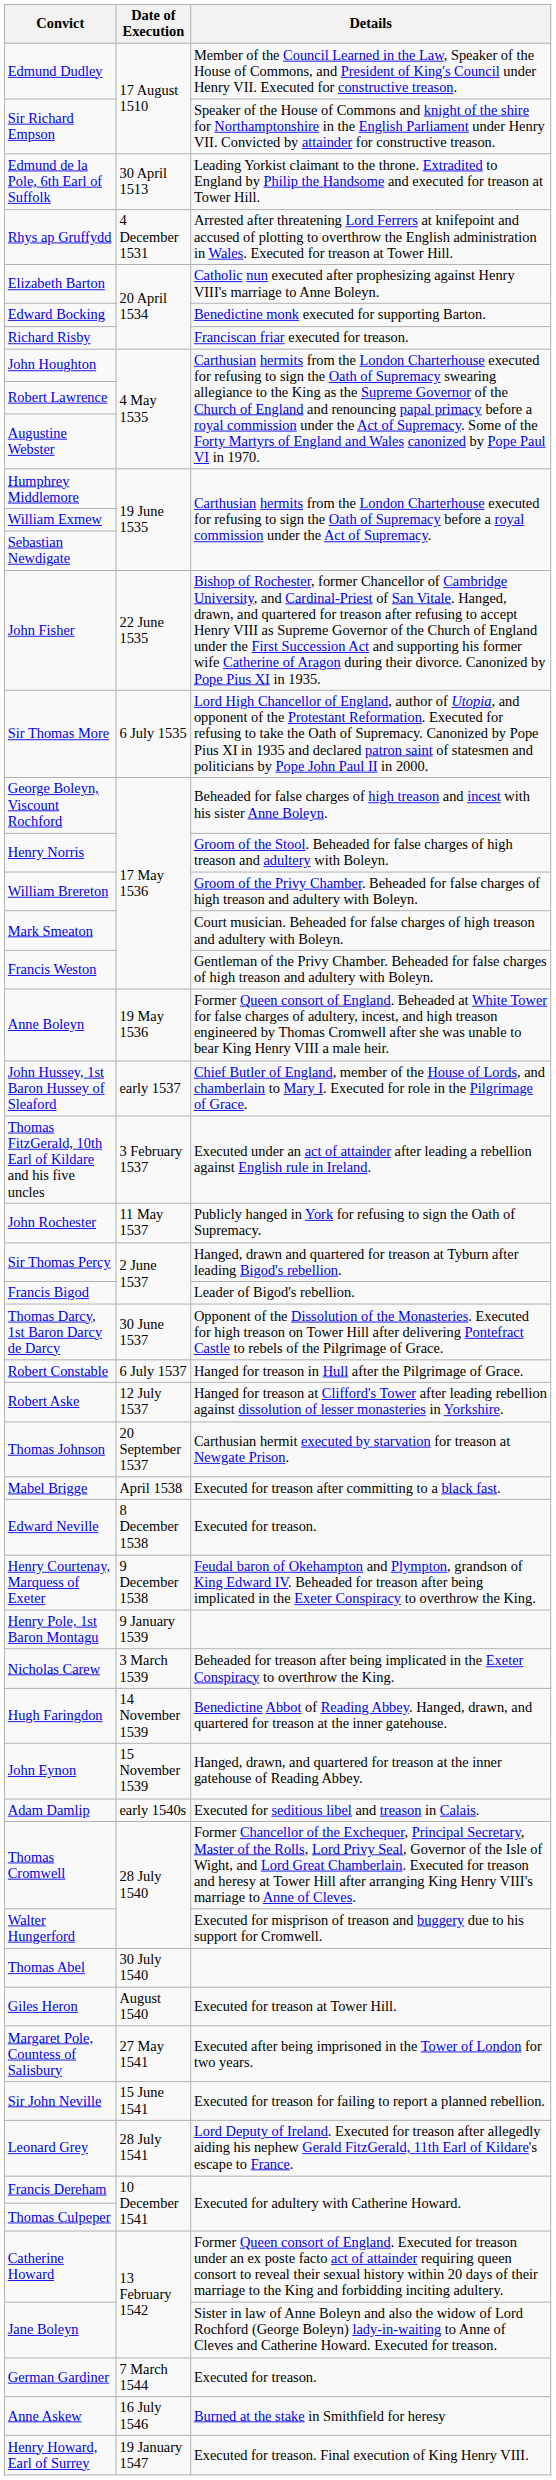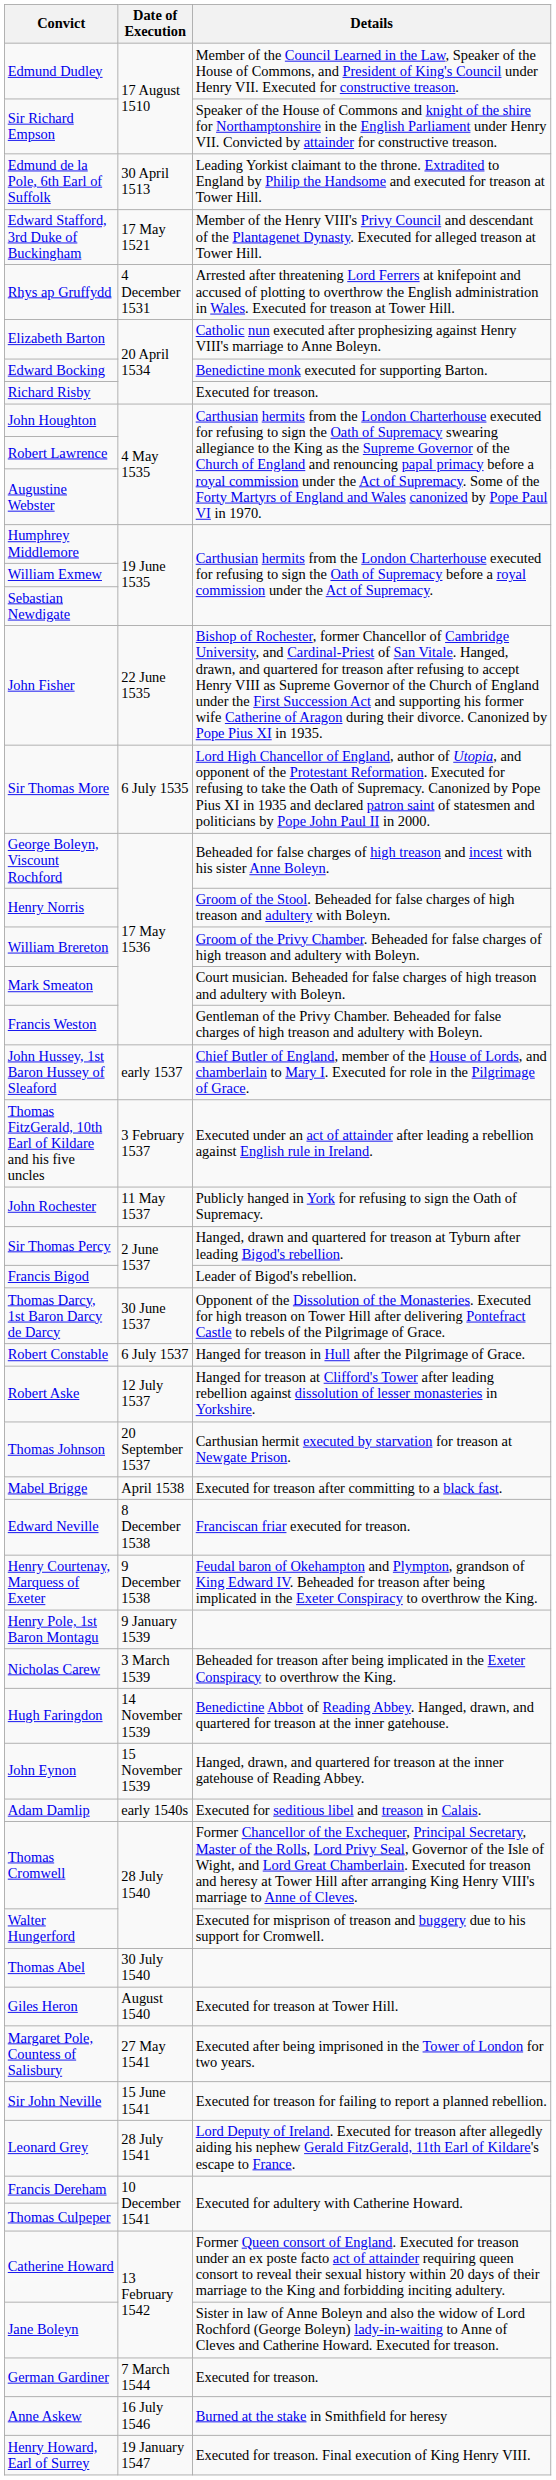 <table class="wikitable">
 <tr>
 <th>Convict</th>
 <th>Date of Execution</th>
 <th>Details</th>
 </tr>
 <tr>
 <td><a href='#'>Edmund Dudley</a></td>
 <td rowspan="2">17 August 1510</td>
 <td>Member of the <a href='#'>Council Learned in the Law</a>, Speaker of the House of Commons, and <a href='#'>President of King's Council</a> under Henry VII. Executed for <a href='#'>constructive treason</a>.</td>
 </tr>
 <tr>
 <td><a href='#'>Sir Richard Empson</a></td>
 <td>Speaker of the House of Commons and <a href='#'>knight of the shire</a> for <a href='#'>Northamptonshire</a> in the <a href='#'>English Parliament</a> under Henry VII. Convicted by <a href='#'>attainder</a> for constructive treason.</td>
 </tr>
 <tr>
 <td><a href='#'>Edmund de la Pole, 6th Earl of Suffolk</a></td>
 <td>30 April 1513</td>
 <td>Leading Yorkist claimant to the throne. <a href='#'>Extradited</a> to England by <a href='#'>Philip the Handsome</a> and executed for treason at Tower Hill.</td>
 </tr>
 <tr>
+<td><a href='#'>Edward Stafford, 3rd Duke of Buckingham</a></td>
+<td>17 May 1521</td>
+<td>Member of the Henry VIII's <a href='#'>Privy Council</a> and descendant of the <a href='#'>Plantagenet Dynasty</a>. Executed for alleged treason at Tower Hill.</td>
+</tr>
+<tr>
 <td><a href='#'>Rhys ap Gruffydd</a></td>
 <td>4 December 1531</td>
 <td>Arrested after threatening <a href='#'>Lord Ferrers</a> at knifepoint and accused of plotting to overthrow the English administration in <a href='#'>Wales</a>. Executed for treason at Tower Hill.</td>
 </tr>
 <tr>
 <td><a href='#'>Elizabeth Barton</a></td>
 <td rowspan="3">20 April 1534</td>
 <td><a href='#'>Catholic</a> <a href='#'>nun</a> executed after prophesizing against Henry VIII's marriage to Anne Boleyn.</td>
 </tr>
 <tr>
 <td><a href='#'>Edward Bocking</a></td>
 <td><a href='#'>Benedictine monk</a> executed for supporting Barton.</td>
 </tr>
 <tr>
 <td><a href='#'>Richard Risby</a></td>
-<td><a href='#'>Franciscan friar</a> executed for treason.</td>
+<td>Executed for treason.</td>
 </tr>
 <tr>
 <td><a href='#'>John Houghton</a></td>
 <td rowspan="3">4 May 1535</td>
 <td rowspan="3"><a href='#'>Carthusian</a> <a href='#'>hermits</a> from the <a href='#'>London Charterhouse</a> executed for refusing to sign the <a href='#'>Oath of Supremacy</a> swearing allegiance to the King as the <a href='#'>Supreme Governor</a> of the <a href='#'>Church of England</a> and renouncing <a href='#'>papal primacy</a> before a <a href='#'>royal commission</a> under the <a href='#'>Act of Supremacy</a>. Some of the <a href='#'>Forty Martyrs of England and Wales</a> <a href='#'>canonized</a> by <a href='#'>Pope Paul VI</a> in 1970.</td>
 </tr>
 <tr>
 <td><a href='#'>Robert Lawrence</a></td>
 </tr>
 <tr>
 <td><a href='#'>Augustine Webster</a></td>
 </tr>
 <tr>
 <td><a href='#'>Humphrey Middlemore</a></td>
 <td rowspan="3">19 June 1535</td>
 <td rowspan="3"><a href='#'>Carthusian</a> <a href='#'>hermits</a> from the <a href='#'>London Charterhouse</a> executed for refusing to sign the <a href='#'>Oath of Supremacy</a> before a <a href='#'>royal commission</a> under the <a href='#'>Act of Supremacy</a>.</td>
 </tr>
 <tr>
 <td><a href='#'>William Exmew</a></td>
 </tr>
 <tr>
 <td><a href='#'>Sebastian Newdigate</a></td>
 </tr>
 <tr>
 <td><a href='#'>John Fisher</a></td>
 <td>22 June 1535</td>
 <td><a href='#'>Bishop of Rochester</a>, former Chancellor of <a href='#'>Cambridge University</a>, and <a href='#'>Cardinal-Priest</a> of <a href='#'>San Vitale</a>. Hanged, drawn, and quartered for treason after refusing to accept Henry VIII as Supreme Governor of the Church of England under the <a href='#'>First Succession Act</a> and supporting his former wife <a href='#'>Catherine of Aragon</a> during their divorce. Canonized by <a href='#'>Pope Pius XI</a> in 1935.</td>
 </tr>
 <tr>
 <td><a href='#'>Sir Thomas More</a></td>
 <td>6 July 1535</td>
 <td><a href='#'>Lord High Chancellor of England</a>, author of <em><a href='#'>Utopia</a></em>, and opponent of the <a href='#'>Protestant Reformation</a>. Executed for refusing to take the Oath of Supremacy. Canonized by Pope Pius XI in 1935 and declared <a href='#'>patron saint</a> of statesmen and politicians by <a href='#'>Pope John Paul II</a> in 2000.</td>
 </tr>
 <tr>
 <td><a href='#'>George Boleyn, Viscount Rochford</a></td>
 <td rowspan="5">17 May 1536</td>
 <td>Beheaded for false charges of <a href='#'>high treason</a> and <a href='#'>incest</a> with his sister <a href='#'>Anne Boleyn</a>.</td>
 </tr>
 <tr>
 <td><a href='#'>Henry Norris</a></td>
 <td><a href='#'>Groom of the Stool</a>. Beheaded for false charges of high treason and <a href='#'>adultery</a> with Boleyn.</td>
 </tr>
 <tr>
 <td><a href='#'>William Brereton</a></td>
 <td><a href='#'>Groom of the Privy Chamber</a>. Beheaded for false charges of high treason and adultery with Boleyn.</td>
 </tr>
 <tr>
 <td><a href='#'>Mark Smeaton</a></td>
 <td>Court musician. Beheaded for false charges of high treason and adultery with Boleyn.</td>
 </tr>
 <tr>
 <td><a href='#'>Francis Weston</a></td>
 <td>Gentleman of the Privy Chamber. Beheaded for false charges of high treason and adultery with Boleyn.</td>
 </tr>
 <tr>
-<td><a href='#'>Anne Boleyn</a></td>
-<td>19 May 1536</td>
-<td>Former <a href='#'>Queen consort of England</a>. Beheaded at <a href='#'>White Tower</a> for false charges of adultery, incest, and high treason engineered by Thomas Cromwell after she was unable to bear King Henry VIII a male heir.</td>
-</tr>
-<tr>
 <td><a href='#'>John Hussey, 1st Baron Hussey of Sleaford</a></td>
 <td>early 1537</td>
 <td><a href='#'>Chief Butler of England</a>, member of the <a href='#'>House of Lords</a>, and <a href='#'>chamberlain</a> to <a href='#'>Mary I</a>. Executed for role in the <a href='#'>Pilgrimage of Grace</a>.</td>
 </tr>
 <tr>
 <td><a href='#'>Thomas FitzGerald, 10th Earl of Kildare</a> and his five uncles</td>
 <td>3 February 1537</td>
 <td>Executed under an <a href='#'>act of attainder</a> after leading a rebellion against <a href='#'>English rule in Ireland</a>.</td>
 </tr>
 <tr>
 <td><a href='#'>John Rochester</a></td>
 <td>11 May 1537</td>
 <td>Publicly hanged in <a href='#'>York</a> for refusing to sign the Oath of Supremacy.</td>
 </tr>
 <tr>
 <td><a href='#'>Sir Thomas Percy</a></td>
 <td rowspan="2">2 June 1537</td>
 <td>Hanged, drawn and quartered for treason at Tyburn after leading <a href='#'>Bigod's rebellion</a>.</td>
 </tr>
 <tr>
 <td><a href='#'>Francis Bigod</a></td>
 <td>Leader of Bigod's rebellion.</td>
 </tr>
 <tr>
 <td><a href='#'>Thomas Darcy, 1st Baron Darcy de Darcy</a></td>
 <td>30 June 1537</td>
 <td>Opponent of the <a href='#'>Dissolution of the Monasteries</a>. Executed for high treason on Tower Hill after delivering <a href='#'>Pontefract Castle</a> to rebels of the Pilgrimage of Grace.</td>
 </tr>
 <tr>
 <td><a href='#'>Robert Constable</a></td>
 <td>6 July 1537</td>
 <td>Hanged for treason in <a href='#'>Hull</a> after the Pilgrimage of Grace.</td>
 </tr>
 <tr>
 <td><a href='#'>Robert Aske</a></td>
 <td>12 July 1537</td>
 <td>Hanged for treason at <a href='#'>Clifford's Tower</a> after leading rebellion against <a href='#'>dissolution of lesser monasteries</a> in <a href='#'>Yorkshire</a>.</td>
 </tr>
 <tr>
 <td><a href='#'>Thomas Johnson</a></td>
 <td>20 September 1537</td>
 <td>Carthusian hermit <a href='#'>executed by starvation</a> for treason at <a href='#'>Newgate Prison</a>.</td>
 </tr>
 <tr>
 <td><a href='#'>Mabel Brigge</a></td>
 <td>April 1538</td>
 <td>Executed for treason after committing to a <a href='#'>black fast</a>.</td>
 </tr>
 <tr>
 <td><a href='#'>Edward Neville</a></td>
 <td>8 December 1538</td>
-<td>Executed for treason.</td>
+<td><a href='#'>Franciscan friar</a> executed for treason.</td>
 </tr>
 <tr>
 <td><a href='#'>Henry Courtenay, Marquess of Exeter</a></td>
 <td>9 December 1538</td>
 <td><a href='#'>Feudal baron of Okehampton</a> and <a href='#'>Plympton</a>, grandson of <a href='#'>King Edward IV</a>. Beheaded for treason after being implicated in the <a href='#'>Exeter Conspiracy</a> to overthrow the King.</td>
 </tr>
 <tr>
 <td><a href='#'>Henry Pole, 1st Baron Montagu</a></td>
 <td>9 January 1539</td>
 <td></td>
 </tr>
 <tr>
 <td><a href='#'>Nicholas Carew</a></td>
 <td>3 March 1539</td>
 <td>Beheaded for treason after being implicated in the <a href='#'>Exeter Conspiracy</a> to overthrow the King.</td>
 </tr>
 <tr>
 <td><a href='#'>Hugh Faringdon</a></td>
 <td>14 November 1539</td>
 <td><a href='#'>Benedictine</a> <a href='#'>Abbot</a> of <a href='#'>Reading Abbey</a>. Hanged, drawn, and quartered for treason at the inner gatehouse.</td>
 </tr>
 <tr>
 <td><a href='#'>John Eynon</a></td>
 <td>15 November 1539</td>
 <td>Hanged, drawn, and quartered for treason at the inner gatehouse of Reading Abbey.</td>
 </tr>
 <tr>
 <td><a href='#'>Adam Damlip</a></td>
 <td>early 1540s</td>
 <td>Executed for <a href='#'>seditious libel</a> and <a href='#'>treason</a> in <a href='#'>Calais</a>.</td>
 </tr>
 <tr>
 <td><a href='#'>Thomas Cromwell</a></td>
 <td rowspan="2">28 July 1540</td>
 <td>Former <a href='#'>Chancellor of the Exchequer</a>, <a href='#'>Principal Secretary</a>, <a href='#'>Master of the Rolls</a>, <a href='#'>Lord Privy Seal</a>, Governor of the Isle of Wight, and <a href='#'>Lord Great Chamberlain</a>. Executed for treason and heresy at Tower Hill after arranging King Henry VIII's marriage to <a href='#'>Anne of Cleves</a>.</td>
 </tr>
 <tr>
 <td><a href='#'>Walter Hungerford</a></td>
 <td>Executed for misprison of treason and <a href='#'>buggery</a> due to his support for Cromwell.</td>
 </tr>
 <tr>
 <td><a href='#'>Thomas Abel</a></td>
 <td>30 July 1540</td>
 <td></td>
 </tr>
 <tr>
 <td><a href='#'>Giles Heron</a></td>
 <td>August 1540</td>
 <td>Executed for treason at Tower Hill.</td>
 </tr>
 <tr>
 <td><a href='#'>Margaret Pole, Countess of Salisbury</a></td>
 <td>27 May 1541</td>
 <td>Executed after being imprisoned in the <a href='#'>Tower of London</a> for two years.</td>
 </tr>
 <tr>
 <td><a href='#'>Sir John Neville</a></td>
 <td>15 June 1541</td>
 <td>Executed for treason for failing to report a planned rebellion.</td>
 </tr>
 <tr>
 <td><a href='#'>Leonard Grey</a></td>
 <td>28 July 1541</td>
 <td><a href='#'>Lord Deputy of Ireland</a>. Executed for treason after allegedly aiding his nephew <a href='#'>Gerald FitzGerald, 11th Earl of Kildare</a>'s escape to <a href='#'>France</a>.</td>
 </tr>
 <tr>
 <td><a href='#'>Francis Dereham</a></td>
 <td rowspan="2">10 December 1541</td>
 <td rowspan="2">Executed for adultery with Catherine Howard.</td>
 </tr>
 <tr>
 <td><a href='#'>Thomas Culpeper</a></td>
 </tr>
 <tr>
 <td><a href='#'>Catherine Howard</a></td>
 <td rowspan="2">13 February 1542</td>
 <td>Former <a href='#'>Queen consort of England</a>. Executed for treason under an ex poste facto <a href='#'>act of attainder</a> requiring queen consort to reveal their sexual history within 20 days of their marriage to the King and forbidding inciting adultery.</td>
 </tr>
 <tr>
 <td><a href='#'>Jane Boleyn</a></td>
 <td>Sister in law of Anne Boleyn and also the widow of Lord Rochford (George Boleyn) <a href='#'>lady-in-waiting</a> to Anne of Cleves and Catherine Howard. Executed for treason.</td>
 </tr>
 <tr>
 <td><a href='#'>German Gardiner</a></td>
 <td>7 March 1544</td>
 <td>Executed for treason.</td>
 </tr>
 <tr>
 <td><a href='#'>Anne Askew</a></td>
 <td>16 July 1546</td>
 <td><a href='#'>Burned at the stake</a> in Smithfield for heresy</td>
 </tr>
 <tr>
 <td><a href='#'>Henry Howard, Earl of Surrey</a></td>
 <td>19 January 1547</td>
 <td>Executed for treason. Final execution of King Henry VIII.</td>
 </tr>
 </table>
